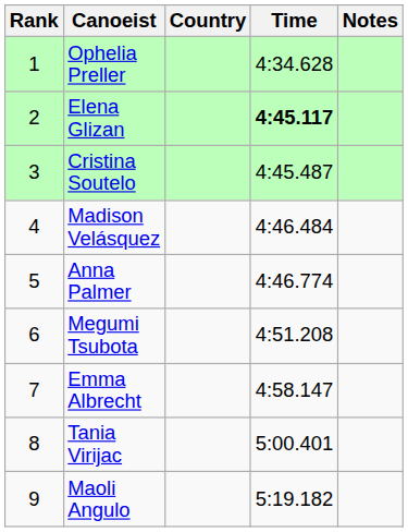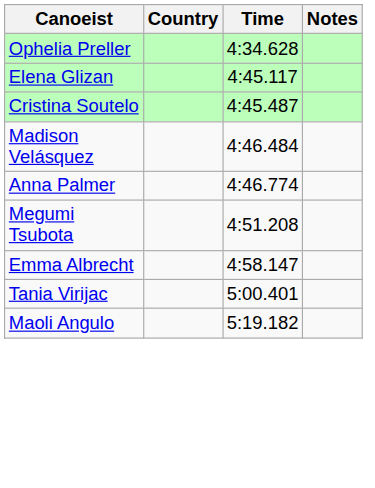 <table class="wikitable" style="text-align:center;width: 50%">
 <tr>
-<th>Rank</th>
 <th>Canoeist</th>
 <th>Country</th>
 <th>Time</th>
 <th>Notes</th>
 </tr>
 <tr bgcolor=bbffbb>
-<td>1</td>
 <td align="left"><a href='#'>Ophelia Preller</a></td>
 <td align="left"></td>
 <td>4:34.628</td>
 <td></td>
 </tr>
 <tr bgcolor=bbffbb>
-<td>2</td>
 <td align="left"><a href='#'>Elena Glizan</a></td>
 <td align="left"></td>
-<td><strong>4:45.117</strong></td>
+<td>4:45.117</td>
 <td></td>
 </tr>
 <tr bgcolor=bbffbb>
-<td>3</td>
 <td align="left"><a href='#'>Cristina Soutelo</a></td>
 <td align="left"></td>
 <td>4:45.487</td>
 <td></td>
 </tr>
 <tr>
-<td>4</td>
 <td align="left"><a href='#'>Madison Velásquez</a></td>
 <td align="left"></td>
 <td>4:46.484</td>
 <td></td>
 </tr>
 <tr>
-<td>5</td>
 <td align="left"><a href='#'>Anna Palmer</a></td>
 <td align="left"></td>
 <td>4:46.774</td>
 <td></td>
 </tr>
 <tr>
-<td>6</td>
 <td align="left"><a href='#'>Megumi Tsubota</a></td>
 <td align="left"></td>
 <td>4:51.208</td>
 <td></td>
 </tr>
 <tr>
-<td>7</td>
 <td align="left"><a href='#'>Emma Albrecht</a></td>
 <td align="left"></td>
 <td>4:58.147</td>
 <td></td>
 </tr>
 <tr>
-<td>8</td>
 <td align="left"><a href='#'>Tania Virijac</a></td>
 <td align="left"></td>
 <td>5:00.401</td>
 <td></td>
 </tr>
 <tr>
-<td>9</td>
 <td align="left"><a href='#'>Maoli Angulo</a></td>
 <td align="left"></td>
 <td>5:19.182</td>
 <td></td>
 </tr>
 </table>
